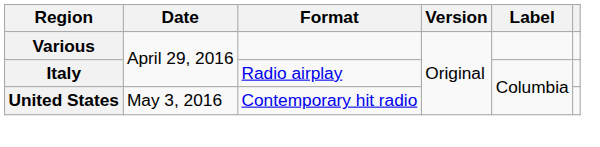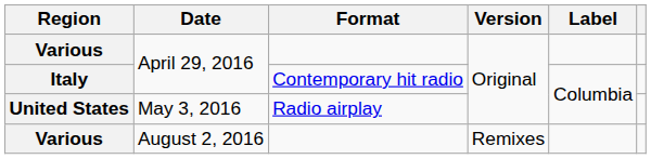 <table class="wikitable plainrowheaders">
 <tr>
 <th scope="col">Region</th>
 <th scope="col">Date</th>
 <th scope="col">Format</th>
 <th scope="col">Version</th>
 <th scope="col">Label</th>
 <th scope="col"></th>
 </tr>
 <tr>
 <th scope="row">Various</th>
 <td rowspan="2">April 29, 2016</td>
 <td></td>
 <td rowspan="3">Original</td>
 <td></td>
 <td align="center"></td>
 </tr>
 <tr>
 <th scope="row">Italy</th>
-<td><a href='#'>Radio airplay</a></td>
+<td><a href='#'>Contemporary hit radio</a></td>
 <td rowspan="2">Columbia</td>
 <td align="center"></td>
 </tr>
 <tr>
 <th scope="row">United States</th>
 <td>May 3, 2016</td>
-<td><a href='#'>Contemporary hit radio</a></td>
+<td><a href='#'>Radio airplay</a></td>
+<td align="center"></td>
+</tr>
+<tr>
+<th scope="row">Various</th>
+<td>August 2, 2016</td>
+<td></td>
+<td>Remixes</td>
+<td></td>
 <td align="center"></td>
 </tr>
 </table>
